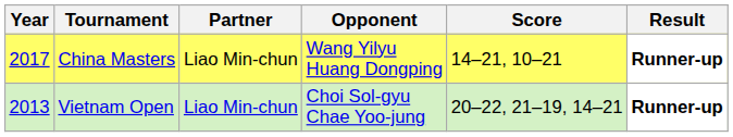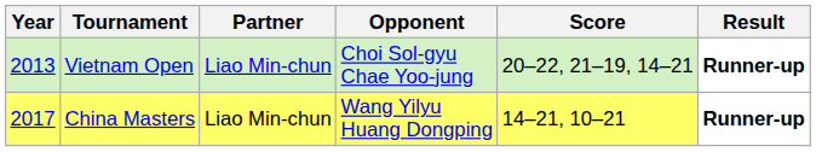 <table class="sortable wikitable" style="font-size: 90%;">
 <tr>
 <th>Year</th>
 <th>Tournament</th>
 <th>Partner</th>
 <th>Opponent</th>
 <th>Score</th>
 <th>Result</th>
 </tr>
+<tr style="background:#D4F1C5">
+<td align="center"><a href='#'>2013</a></td>
+<td align="left"><a href='#'>Vietnam Open</a></td>
+<td align="left"> <a href='#'>Liao Min-chun</a></td>
+<td align="left"> <a href='#'>Choi Sol-gyu</a> <br>  <a href='#'>Chae Yoo-jung</a></td>
+<td align="left">20–22, 21–19, 14–21</td>
+<td style="text-align:left; background:white"> <strong>Runner-up</strong></td>
+</tr>
 <tr style="background:#FFFF67">
 <td align="center"><a href='#'>2017</a></td>
 <td align="left"><a href='#'>China Masters</a></td>
 <td align="left"> Liao Min-chun</td>
 <td align="left"> <a href='#'>Wang Yilyu</a> <br>  <a href='#'>Huang Dongping</a></td>
 <td align="left">14–21, 10–21</td>
 <td style="text-align:left; background:white"> <strong>Runner-up</strong></td>
 </tr>
-<tr style="background:#D4F1C5">
-<td align="center"><a href='#'>2013</a></td>
-<td align="left"><a href='#'>Vietnam Open</a></td>
-<td align="left"> <a href='#'>Liao Min-chun</a></td>
-<td align="left"> <a href='#'>Choi Sol-gyu</a> <br>  <a href='#'>Chae Yoo-jung</a></td>
-<td align="left">20–22, 21–19, 14–21</td>
-<td style="text-align:left; background:white"> <strong>Runner-up</strong></td>
-</tr>
 </table>
